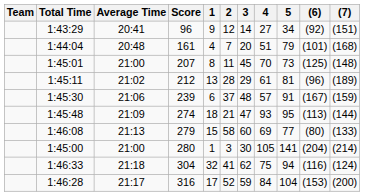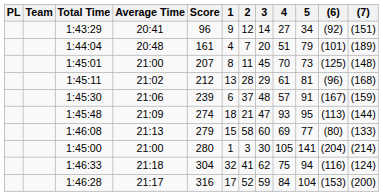 <table class="wikitable sortable" style="text-align:center">
 <tr>
+<th>PL</th>
 <th>Team</th>
 <th>Total Time</th>
 <th>Average Time</th>
 <th>Score</th>
 <th>1</th>
 <th>2</th>
 <th>3</th>
 <th>4</th>
 <th>5</th>
 <th>(6)</th>
 <th>(7)</th>
 </tr>
 <tr>
 <td></td>
+<td></td>
 <td>1:43:29</td>
 <td>20:41</td>
 <td>96</td>
 <td>9</td>
 <td>12</td>
 <td>14</td>
 <td>27</td>
 <td>34</td>
 <td>(92)</td>
 <td>(151)</td>
 </tr>
 <tr>
 <td></td>
+<td></td>
 <td>1:44:04</td>
 <td>20:48</td>
 <td>161</td>
 <td>4</td>
 <td>7</td>
 <td>20</td>
 <td>51</td>
 <td>79</td>
 <td>(101)</td>
-<td>(168)</td>
+<td>(189)</td>
 </tr>
 <tr>
+<td></td>
 <td></td>
 <td>1:45:01</td>
 <td>21:00</td>
 <td>207</td>
 <td>8</td>
 <td>11</td>
 <td>45</td>
 <td>70</td>
 <td>73</td>
 <td>(125)</td>
 <td>(148)</td>
 </tr>
 <tr>
 <td></td>
+<td></td>
 <td>1:45:11</td>
 <td>21:02</td>
 <td>212</td>
 <td>13</td>
 <td>28</td>
 <td>29</td>
 <td>61</td>
 <td>81</td>
 <td>(96)</td>
-<td>(189)</td>
+<td>(168)</td>
 </tr>
 <tr>
+<td></td>
 <td></td>
 <td>1:45:30</td>
 <td>21:06</td>
 <td>239</td>
 <td>6</td>
 <td>37</td>
 <td>48</td>
 <td>57</td>
 <td>91</td>
 <td>(167)</td>
 <td>(159)</td>
 </tr>
 <tr>
 <td></td>
+<td></td>
 <td>1:45:48</td>
 <td>21:09</td>
 <td>274</td>
 <td>18</td>
 <td>21</td>
 <td>47</td>
 <td>93</td>
 <td>95</td>
 <td>(113)</td>
 <td>(144)</td>
 </tr>
 <tr>
+<td></td>
 <td></td>
 <td>1:46:08</td>
 <td>21:13</td>
 <td>279</td>
 <td>15</td>
 <td>58</td>
 <td>60</td>
 <td>69</td>
 <td>77</td>
 <td>(80)</td>
 <td>(133)</td>
 </tr>
 <tr>
 <td></td>
+<td></td>
 <td>1:45:00</td>
 <td>21:00</td>
 <td>280</td>
 <td>1</td>
 <td>3</td>
 <td>30</td>
 <td>105</td>
 <td>141</td>
 <td>(204)</td>
 <td>(214)</td>
 </tr>
 <tr>
+<td></td>
 <td></td>
 <td>1:46:33</td>
 <td>21:18</td>
 <td>304</td>
 <td>32</td>
 <td>41</td>
 <td>62</td>
 <td>75</td>
 <td>94</td>
 <td>(116)</td>
 <td>(124)</td>
 </tr>
 <tr>
 <td></td>
+<td></td>
 <td>1:46:28</td>
 <td>21:17</td>
 <td>316</td>
 <td>17</td>
 <td>52</td>
 <td>59</td>
 <td>84</td>
 <td>104</td>
 <td>(153)</td>
 <td>(200)</td>
 </tr>
 </table>
